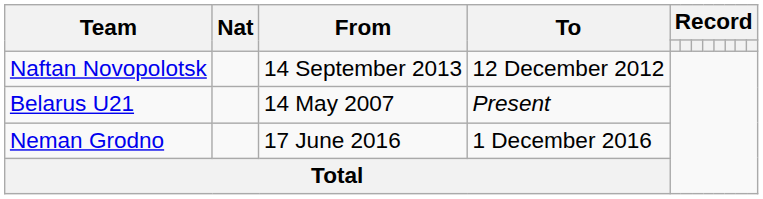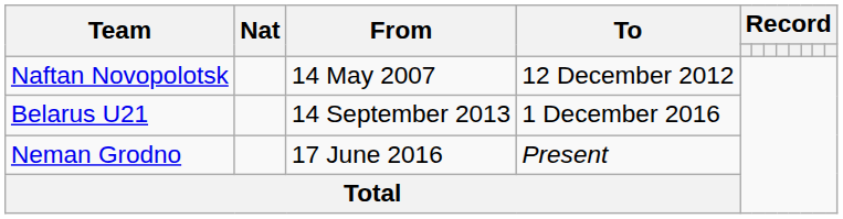 <table class="wikitable" style="text-align: center">
 <tr>
 <th rowspan="2">Team</th>
 <th rowspan="2">Nat</th>
 <th rowspan="2">From</th>
 <th rowspan="2">To</th>
 <th colspan="8">Record</th>
 </tr>
 <tr>
 <th></th>
 <th></th>
 <th></th>
 <th></th>
 <th></th>
 <th></th>
 <th></th>
 <th></th>
 </tr>
 <tr>
 <td align=left><a href='#'>Naftan Novopolotsk</a></td>
 <td></td>
-<td align=left>14 September 2013</td>
+<td align=left>14 May 2007</td>
 <td align=left>12 December 2012<br></td>
 </tr>
 <tr>
 <td align=left><a href='#'>Belarus U21</a></td>
 <td></td>
-<td align=left>14 May 2007</td>
-<td align=left><em>Present</em><br></td>
+<td align=left>14 September 2013</td>
+<td align=left>1 December 2016<br></td>
 </tr>
 <tr>
 <td align=left><a href='#'>Neman Grodno</a></td>
 <td></td>
 <td align=left>17 June 2016</td>
-<td align=left>1 December 2016<br></td>
+<td align=left><em>Present</em><br></td>
 </tr>
 <tr>
 <th colspan="4">Total<br></th>
 </tr>
 </table>
